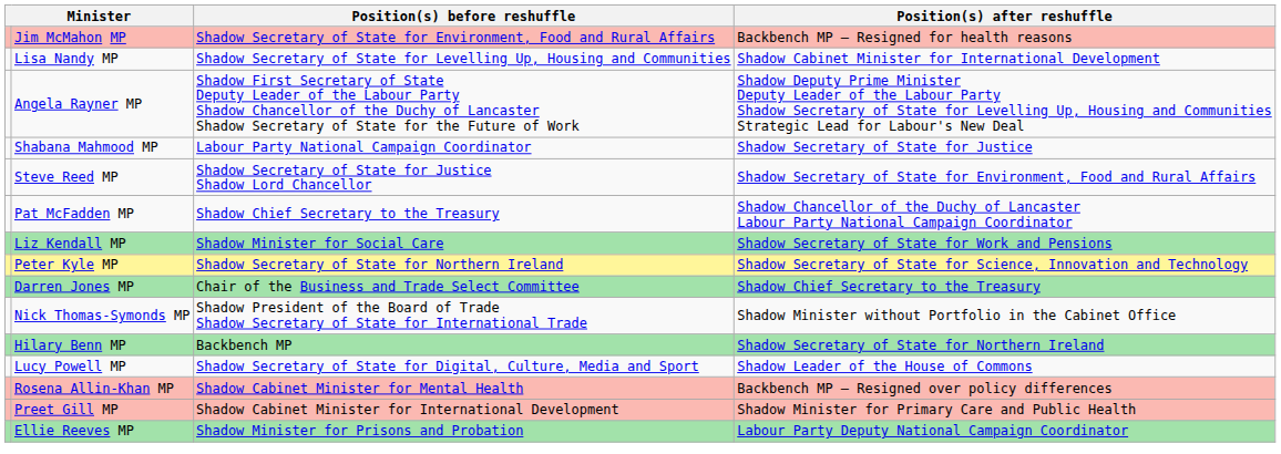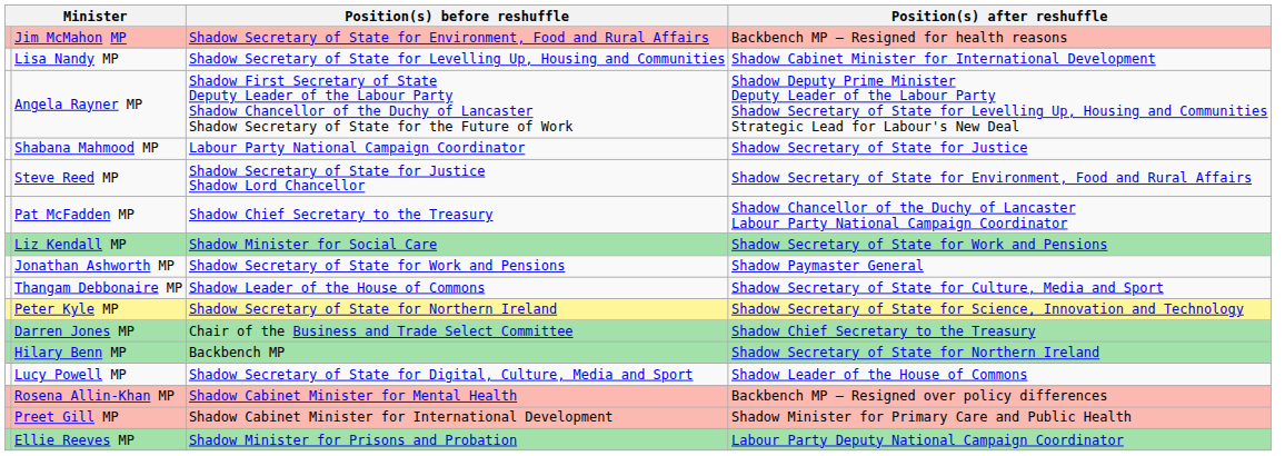 <table class="wikitable">
 <tr>
 <th colspan="2" scope="col">Minister</th>
 <th scope="col">Position(s) before reshuffle</th>
 <th scope="col">Position(s) after reshuffle</th>
 </tr>
 <tr style="background:#FBB9B2;" colspan="4" |>
 <td></td>
 <td><a href='#'>Jim McMahon</a> <a href='#'>MP</a></td>
 <td><a href='#'>Shadow Secretary of State for Environment, Food and Rural Affairs</a></td>
 <td>Backbench MP – Resigned for health reasons</td>
 </tr>
 <tr>
 <td></td>
 <td><a href='#'>Lisa Nandy</a> MP</td>
 <td><a href='#'>Shadow Secretary of State for Levelling Up, Housing and Communities</a></td>
 <td><a href='#'>Shadow Cabinet Minister for International Development</a></td>
 </tr>
 <tr>
 <td></td>
 <td><a href='#'>Angela Rayner</a> MP</td>
 <td><a href='#'>Shadow First Secretary of State</a><br><a href='#'>Deputy Leader of the Labour Party</a><br><a href='#'>Shadow Chancellor of the Duchy of Lancaster</a><br>Shadow Secretary of State for the Future of Work</td>
 <td><a href='#'>Shadow Deputy Prime Minister</a><br><a href='#'>Deputy Leader of the Labour Party</a><br><a href='#'>Shadow Secretary of State for Levelling Up, Housing and Communities</a><br>Strategic Lead for Labour's New Deal</td>
 </tr>
 <tr>
 <td></td>
 <td><a href='#'>Shabana Mahmood</a> MP</td>
 <td><a href='#'>Labour Party National Campaign Coordinator</a></td>
 <td><a href='#'>Shadow Secretary of State for Justice</a></td>
 </tr>
 <tr>
 <td></td>
 <td><a href='#'>Steve Reed</a> MP</td>
 <td><a href='#'>Shadow Secretary of State for Justice</a><br><a href='#'>Shadow Lord Chancellor</a></td>
 <td><a href='#'>Shadow Secretary of State for Environment, Food and Rural Affairs</a></td>
 </tr>
 <tr>
 <td></td>
 <td><a href='#'>Pat McFadden</a> MP</td>
 <td><a href='#'>Shadow Chief Secretary to the Treasury</a></td>
 <td><a href='#'>Shadow Chancellor of the Duchy of Lancaster</a><br><a href='#'>Labour Party National Campaign Coordinator</a></td>
 </tr>
 <tr style="background:#A2E2AA;" colspan="4" |>
 <td></td>
 <td><a href='#'>Liz Kendall</a> MP</td>
 <td><a href='#'>Shadow Minister for Social Care</a></td>
 <td><a href='#'>Shadow Secretary of State for Work and Pensions</a></td>
 </tr>
+<tr>
+<td></td>
+<td><a href='#'>Jonathan Ashworth</a> MP</td>
+<td><a href='#'>Shadow Secretary of State for Work and Pensions</a></td>
+<td><a href='#'>Shadow Paymaster General</a></td>
+</tr>
+<tr>
+<td></td>
+<td><a href='#'>Thangam Debbonaire</a> MP</td>
+<td><a href='#'>Shadow Leader of the House of Commons</a></td>
+<td><a href='#'>Shadow Secretary of State for Culture, Media and Sport</a></td>
+</tr>
 <tr style="background:#FFF69A;" colspan="4" |>
 <td></td>
 <td><a href='#'>Peter Kyle</a> MP</td>
 <td><a href='#'>Shadow Secretary of State for Northern Ireland</a></td>
 <td><a href='#'>Shadow Secretary of State for Science, Innovation and Technology</a></td>
 </tr>
 <tr style="background:#A2E2AA;" colspan="4" |>
 <td></td>
 <td><a href='#'>Darren Jones</a> MP</td>
 <td>Chair of the <a href='#'>Business and Trade Select Committee</a></td>
 <td><a href='#'>Shadow Chief Secretary to the Treasury</a></td>
-</tr>
-<tr>
-<td></td>
-<td><a href='#'>Nick Thomas-Symonds</a> MP</td>
-<td>Shadow President of the Board of Trade<br><a href='#'>Shadow Secretary of State for International Trade</a></td>
-<td>Shadow Minister without Portfolio in the Cabinet Office</td>
 </tr>
 <tr style="background:#A2E2AA;" colspan="4" |>
 <td></td>
 <td><a href='#'>Hilary Benn</a> MP</td>
 <td>Backbench MP</td>
 <td><a href='#'>Shadow Secretary of State for Northern Ireland</a></td>
 </tr>
 <tr>
 <td></td>
 <td><a href='#'>Lucy Powell</a> MP</td>
 <td><a href='#'>Shadow Secretary of State for Digital, Culture, Media and Sport</a></td>
 <td><a href='#'>Shadow Leader of the House of Commons</a></td>
 </tr>
 <tr style="background:#FBB9B2;" colspan="4" |>
 <td></td>
 <td><a href='#'>Rosena Allin-Khan</a> MP</td>
 <td><a href='#'>Shadow Cabinet Minister for Mental Health</a></td>
 <td>Backbench MP – Resigned over policy differences</td>
 </tr>
 <tr style="background:#FBB9B2;" colspan="4" |>
 <td></td>
 <td><a href='#'>Preet Gill</a> MP</td>
 <td>Shadow Cabinet Minister for International Development</td>
 <td>Shadow Minister for Primary Care and Public Health</td>
 </tr>
 <tr style="background:#A2E2AA;" colspan="4" |>
 <td></td>
 <td><a href='#'>Ellie Reeves</a> MP</td>
 <td><a href='#'>Shadow Minister for Prisons and Probation</a></td>
 <td><a href='#'>Labour Party Deputy National Campaign Coordinator</a></td>
 </tr>
 </table>
